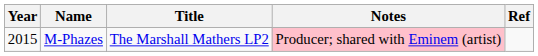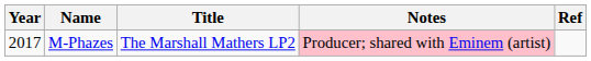 <table class="wikitable">
 <tr>
 <th>Year</th>
 <th>Name</th>
 <th>Title</th>
 <th>Notes</th>
 <th>Ref</th>
 </tr>
 <tr>
-<td>2015</td>
+<td>2017</td>
 <td><a href='#'>M-Phazes</a></td>
 <td><a href='#'>The Marshall Mathers LP2</a></td>
 <td style="background: pink;">Producer; shared with <a href='#'>Eminem</a> (artist)</td>
 <td></td>
 </tr>
 </table>
